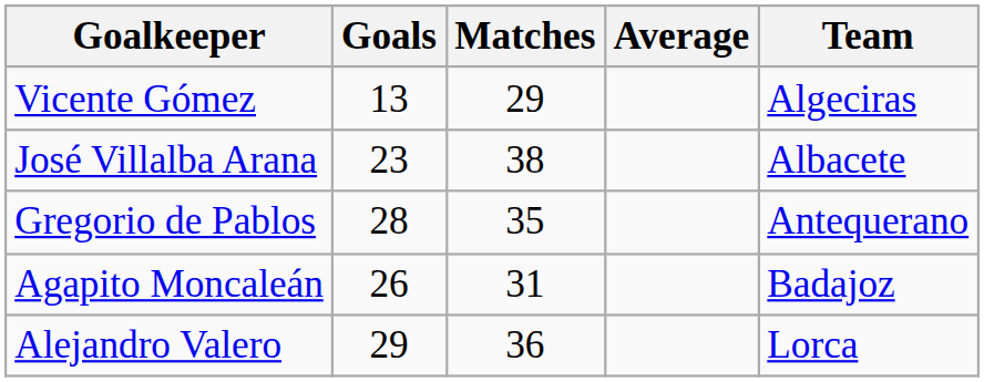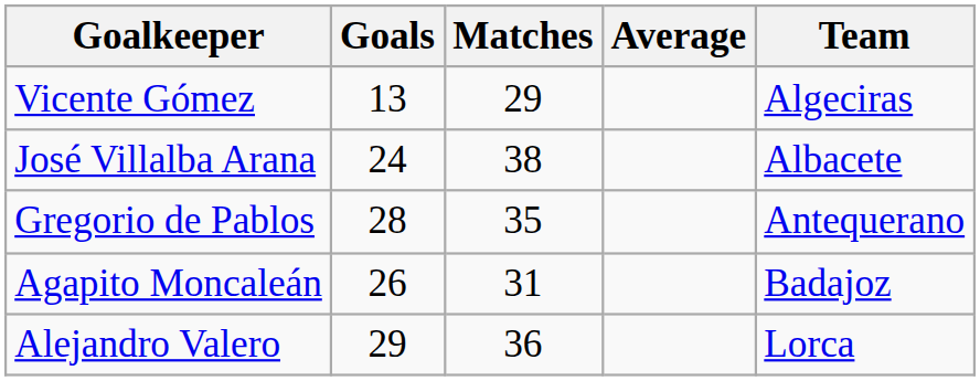 <table class="wikitable sortable">
 <tr>
 <th>Goalkeeper</th>
 <th>Goals</th>
 <th>Matches</th>
 <th>Average</th>
 <th>Team</th>
 </tr>
 <tr>
 <td> <a href='#'>Vicente Gómez</a></td>
 <td style="text-align:center;">13</td>
 <td style="text-align:center;">29</td>
 <td style="text-align:center;"></td>
 <td><a href='#'>Algeciras</a></td>
 </tr>
 <tr>
 <td> <a href='#'>José Villalba Arana</a></td>
-<td style="text-align:center;">23</td>
+<td style="text-align:center;">24</td>
 <td style="text-align:center;">38</td>
 <td style="text-align:center;"></td>
 <td><a href='#'>Albacete</a></td>
 </tr>
 <tr>
 <td> <a href='#'>Gregorio de Pablos</a></td>
 <td style="text-align:center;">28</td>
 <td style="text-align:center;">35</td>
 <td style="text-align:center;"></td>
 <td><a href='#'>Antequerano</a></td>
 </tr>
 <tr>
 <td> <a href='#'>Agapito Moncaleán</a></td>
 <td style="text-align:center;">26</td>
 <td style="text-align:center;">31</td>
 <td style="text-align:center;"></td>
 <td><a href='#'>Badajoz</a></td>
 </tr>
 <tr>
 <td> <a href='#'>Alejandro Valero</a></td>
 <td style="text-align:center;">29</td>
 <td style="text-align:center;">36</td>
 <td style="text-align:center;"></td>
 <td><a href='#'>Lorca</a></td>
 </tr>
 </table>
